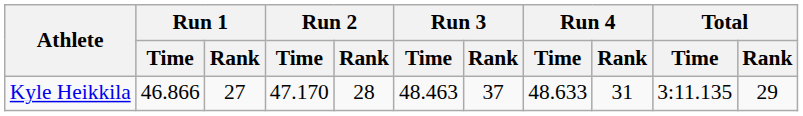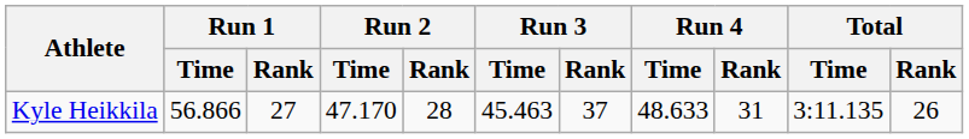 <table class="wikitable" border="1" style="font-size:90%">
 <tr>
 <th rowspan="2">Athlete</th>
 <th colspan="2">Run 1</th>
 <th colspan="2">Run 2</th>
 <th colspan="2">Run 3</th>
 <th colspan="2">Run 4</th>
 <th colspan="2">Total</th>
 </tr>
 <tr>
 <th>Time</th>
 <th>Rank</th>
 <th>Time</th>
 <th>Rank</th>
 <th>Time</th>
 <th>Rank</th>
 <th>Time</th>
 <th>Rank</th>
 <th>Time</th>
 <th>Rank</th>
 </tr>
 <tr>
 <td><a href='#'>Kyle Heikkila</a></td>
-<td align="center">46.866</td>
+<td align="center">56.866</td>
 <td align="center">27</td>
 <td align="center">47.170</td>
 <td align="center">28</td>
-<td align="center">48.463</td>
+<td align="center">45.463</td>
 <td align="center">37</td>
 <td align="center">48.633</td>
 <td align="center">31</td>
 <td align="center">3:11.135</td>
-<td align="center">29</td>
+<td align="center">26</td>
 </tr>
 </table>
